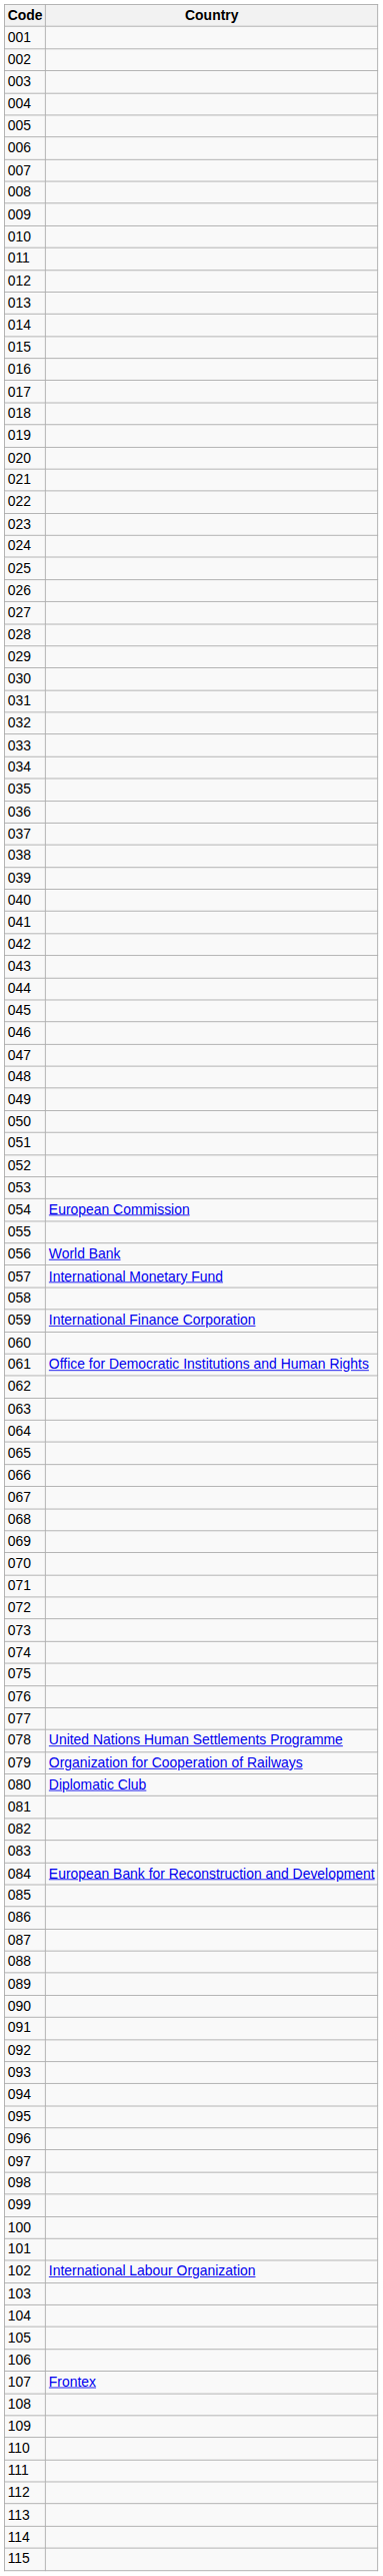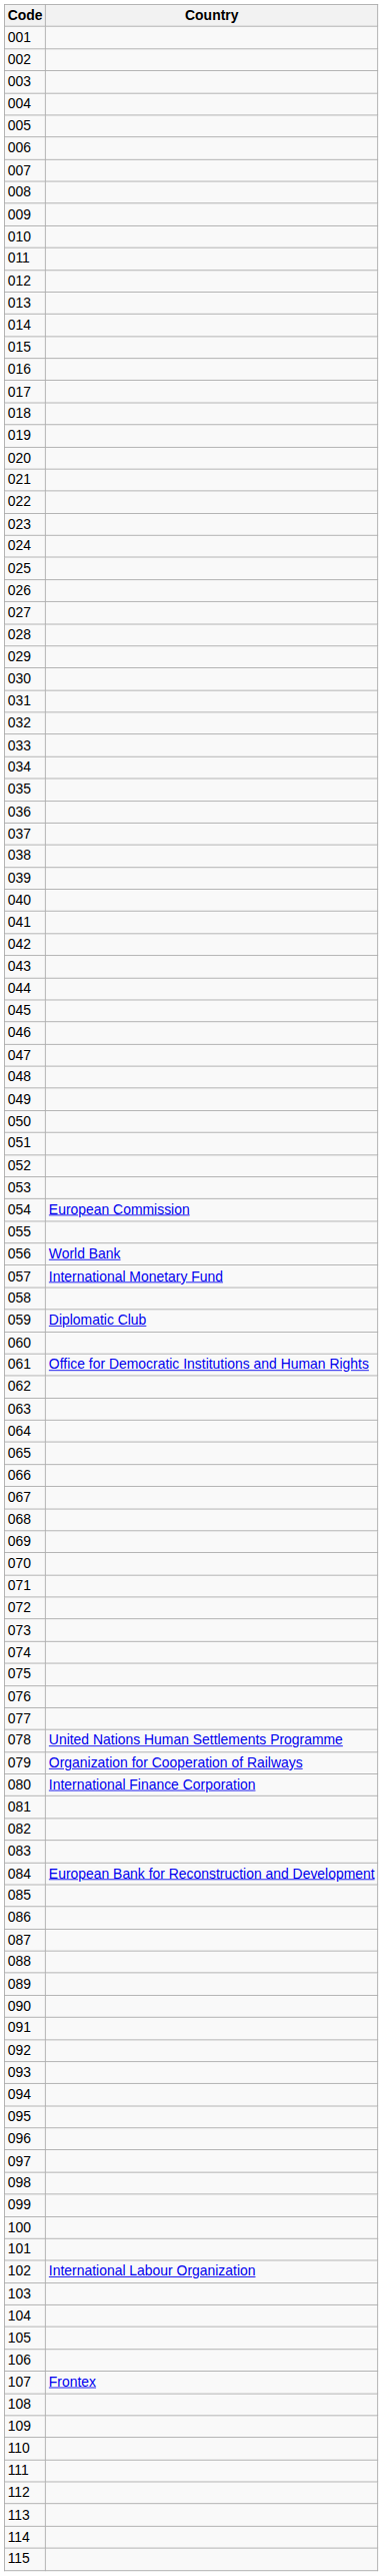 <table class="wikitable mw-collapsible">
 <tr>
 <th>Code</th>
 <th>Country</th>
 </tr>
 <tr>
 <td>001</td>
 <td></td>
 </tr>
 <tr>
 <td>002</td>
 <td></td>
 </tr>
 <tr>
 <td>003</td>
 <td></td>
 </tr>
 <tr>
 <td>004</td>
 <td></td>
 </tr>
 <tr>
 <td>005</td>
 <td></td>
 </tr>
 <tr>
 <td>006</td>
 <td></td>
 </tr>
 <tr>
 <td>007</td>
 <td></td>
 </tr>
 <tr>
 <td>008</td>
 <td></td>
 </tr>
 <tr>
 <td>009</td>
 <td></td>
 </tr>
 <tr>
 <td>010</td>
 <td></td>
 </tr>
 <tr>
 <td>011</td>
 <td></td>
 </tr>
 <tr>
 <td>012</td>
 <td></td>
 </tr>
 <tr>
 <td>013</td>
 <td></td>
 </tr>
 <tr>
 <td>014</td>
 <td></td>
 </tr>
 <tr>
 <td>015</td>
 <td></td>
 </tr>
 <tr>
 <td>016</td>
 <td></td>
 </tr>
 <tr>
 <td>017</td>
 <td></td>
 </tr>
 <tr>
 <td>018</td>
 <td></td>
 </tr>
 <tr>
 <td>019</td>
 <td></td>
 </tr>
 <tr>
 <td>020</td>
 <td></td>
 </tr>
 <tr>
 <td>021</td>
 <td></td>
 </tr>
 <tr>
 <td>022</td>
 <td></td>
 </tr>
 <tr>
 <td>023</td>
 <td></td>
 </tr>
 <tr>
 <td>024</td>
 <td></td>
 </tr>
 <tr>
 <td>025</td>
 <td></td>
 </tr>
 <tr>
 <td>026</td>
 <td></td>
 </tr>
 <tr>
 <td>027</td>
 <td></td>
 </tr>
 <tr>
 <td>028</td>
 <td></td>
 </tr>
 <tr>
 <td>029</td>
 <td></td>
 </tr>
 <tr>
 <td>030</td>
 <td></td>
 </tr>
 <tr>
 <td>031</td>
 <td></td>
 </tr>
 <tr>
 <td>032</td>
 <td></td>
 </tr>
 <tr>
 <td>033</td>
 <td></td>
 </tr>
 <tr>
 <td>034</td>
 <td></td>
 </tr>
 <tr>
 <td>035</td>
 <td></td>
 </tr>
 <tr>
 <td>036</td>
 <td></td>
 </tr>
 <tr>
 <td>037</td>
 <td></td>
 </tr>
 <tr>
 <td>038</td>
 <td></td>
 </tr>
 <tr>
 <td>039</td>
 <td></td>
 </tr>
 <tr>
 <td>040</td>
 <td></td>
 </tr>
 <tr>
 <td>041</td>
 <td></td>
 </tr>
 <tr>
 <td>042</td>
 <td></td>
 </tr>
 <tr>
 <td>043</td>
 <td></td>
 </tr>
 <tr>
 <td>044</td>
 <td></td>
 </tr>
 <tr>
 <td>045</td>
 <td></td>
 </tr>
 <tr>
 <td>046</td>
 <td></td>
 </tr>
 <tr>
 <td>047</td>
 <td></td>
 </tr>
 <tr>
 <td>048</td>
 <td></td>
 </tr>
 <tr>
 <td>049</td>
 <td></td>
 </tr>
 <tr>
 <td>050</td>
 <td></td>
 </tr>
 <tr>
 <td>051</td>
 <td></td>
 </tr>
 <tr>
 <td>052</td>
 <td></td>
 </tr>
 <tr>
 <td>053</td>
 <td></td>
 </tr>
 <tr>
 <td>054</td>
 <td> <a href='#'>European Commission</a></td>
 </tr>
 <tr>
 <td>055</td>
 <td></td>
 </tr>
 <tr>
 <td>056</td>
 <td><a href='#'>World Bank</a></td>
 </tr>
 <tr>
 <td>057</td>
 <td><a href='#'>International Monetary Fund</a></td>
 </tr>
 <tr>
 <td>058</td>
 <td></td>
 </tr>
 <tr>
 <td>059</td>
-<td><a href='#'>International Finance Corporation</a></td>
+<td><a href='#'>Diplomatic Club</a></td>
 </tr>
 <tr>
 <td>060</td>
 <td></td>
 </tr>
 <tr>
 <td>061</td>
 <td><a href='#'>Office for Democratic Institutions and Human Rights</a></td>
 </tr>
 <tr>
 <td>062</td>
 <td></td>
 </tr>
 <tr>
 <td>063</td>
 <td></td>
 </tr>
 <tr>
 <td>064</td>
 <td></td>
 </tr>
 <tr>
 <td>065</td>
 <td></td>
 </tr>
 <tr>
 <td>066</td>
 <td></td>
 </tr>
 <tr>
 <td>067</td>
 <td></td>
 </tr>
 <tr>
 <td>068</td>
 <td></td>
 </tr>
 <tr>
 <td>069</td>
 <td></td>
 </tr>
 <tr>
 <td>070</td>
 <td></td>
 </tr>
 <tr>
 <td>071</td>
 <td></td>
 </tr>
 <tr>
 <td>072</td>
 <td></td>
 </tr>
 <tr>
 <td>073</td>
 <td></td>
 </tr>
 <tr>
 <td>074</td>
 <td></td>
 </tr>
 <tr>
 <td>075</td>
 <td></td>
 </tr>
 <tr>
 <td>076</td>
 <td></td>
 </tr>
 <tr>
 <td>077</td>
 <td></td>
 </tr>
 <tr>
 <td>078</td>
 <td><a href='#'>United Nations Human Settlements Programme</a></td>
 </tr>
 <tr>
 <td>079</td>
 <td><a href='#'>Organization for Cooperation of Railways</a></td>
 </tr>
 <tr>
 <td>080</td>
-<td><a href='#'>Diplomatic Club</a></td>
+<td><a href='#'>International Finance Corporation</a></td>
 </tr>
 <tr>
 <td>081</td>
 <td></td>
 </tr>
 <tr>
 <td>082</td>
 <td></td>
 </tr>
 <tr>
 <td>083</td>
 <td></td>
 </tr>
 <tr>
 <td>084</td>
 <td><a href='#'>European Bank for Reconstruction and Development</a></td>
 </tr>
 <tr>
 <td>085</td>
 <td></td>
 </tr>
 <tr>
 <td>086</td>
 <td></td>
 </tr>
 <tr>
 <td>087</td>
 <td></td>
 </tr>
 <tr>
 <td>088</td>
 <td></td>
 </tr>
 <tr>
 <td>089</td>
 <td></td>
 </tr>
 <tr>
 <td>090</td>
 <td></td>
 </tr>
 <tr>
 <td>091</td>
 <td></td>
 </tr>
 <tr>
 <td>092</td>
 <td></td>
 </tr>
 <tr>
 <td>093</td>
 <td></td>
 </tr>
 <tr>
 <td>094</td>
 <td></td>
 </tr>
 <tr>
 <td>095</td>
 <td></td>
 </tr>
 <tr>
 <td>096</td>
 <td></td>
 </tr>
 <tr>
 <td>097</td>
 <td></td>
 </tr>
 <tr>
 <td>098</td>
 <td></td>
 </tr>
 <tr>
 <td>099</td>
 <td></td>
 </tr>
 <tr>
 <td>100</td>
 <td></td>
 </tr>
 <tr>
 <td>101</td>
 <td></td>
 </tr>
 <tr>
 <td>102</td>
 <td><a href='#'>International Labour Organization</a></td>
 </tr>
 <tr>
 <td>103</td>
 <td></td>
 </tr>
 <tr>
 <td>104</td>
 <td></td>
 </tr>
 <tr>
 <td>105</td>
 <td></td>
 </tr>
 <tr>
 <td>106</td>
 <td></td>
 </tr>
 <tr>
 <td>107</td>
 <td><a href='#'>Frontex</a></td>
 </tr>
 <tr>
 <td>108</td>
 <td></td>
 </tr>
 <tr>
 <td>109</td>
 <td></td>
 </tr>
 <tr>
 <td>110</td>
 <td></td>
 </tr>
 <tr>
 <td>111</td>
 <td></td>
 </tr>
 <tr>
 <td>112</td>
 <td></td>
 </tr>
 <tr>
 <td>113</td>
 <td></td>
 </tr>
 <tr>
 <td>114</td>
 <td></td>
 </tr>
 <tr>
 <td>115</td>
 <td></td>
 </tr>
 </table>
